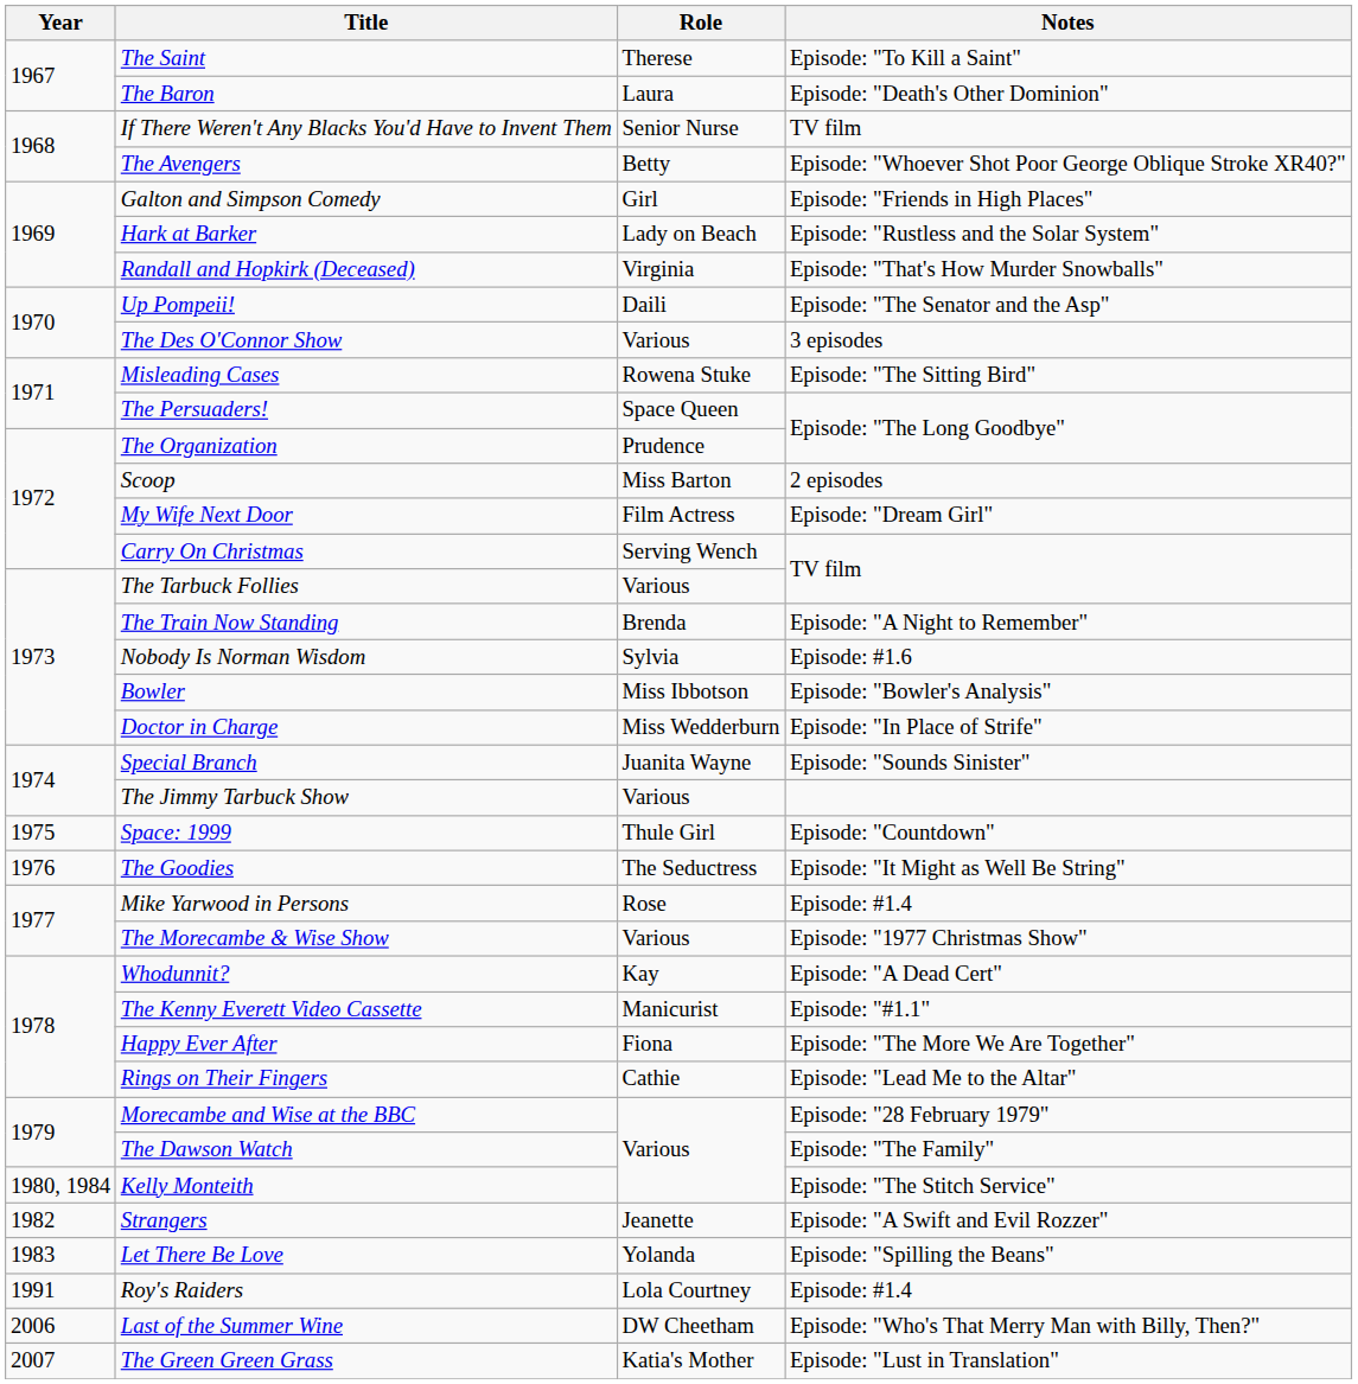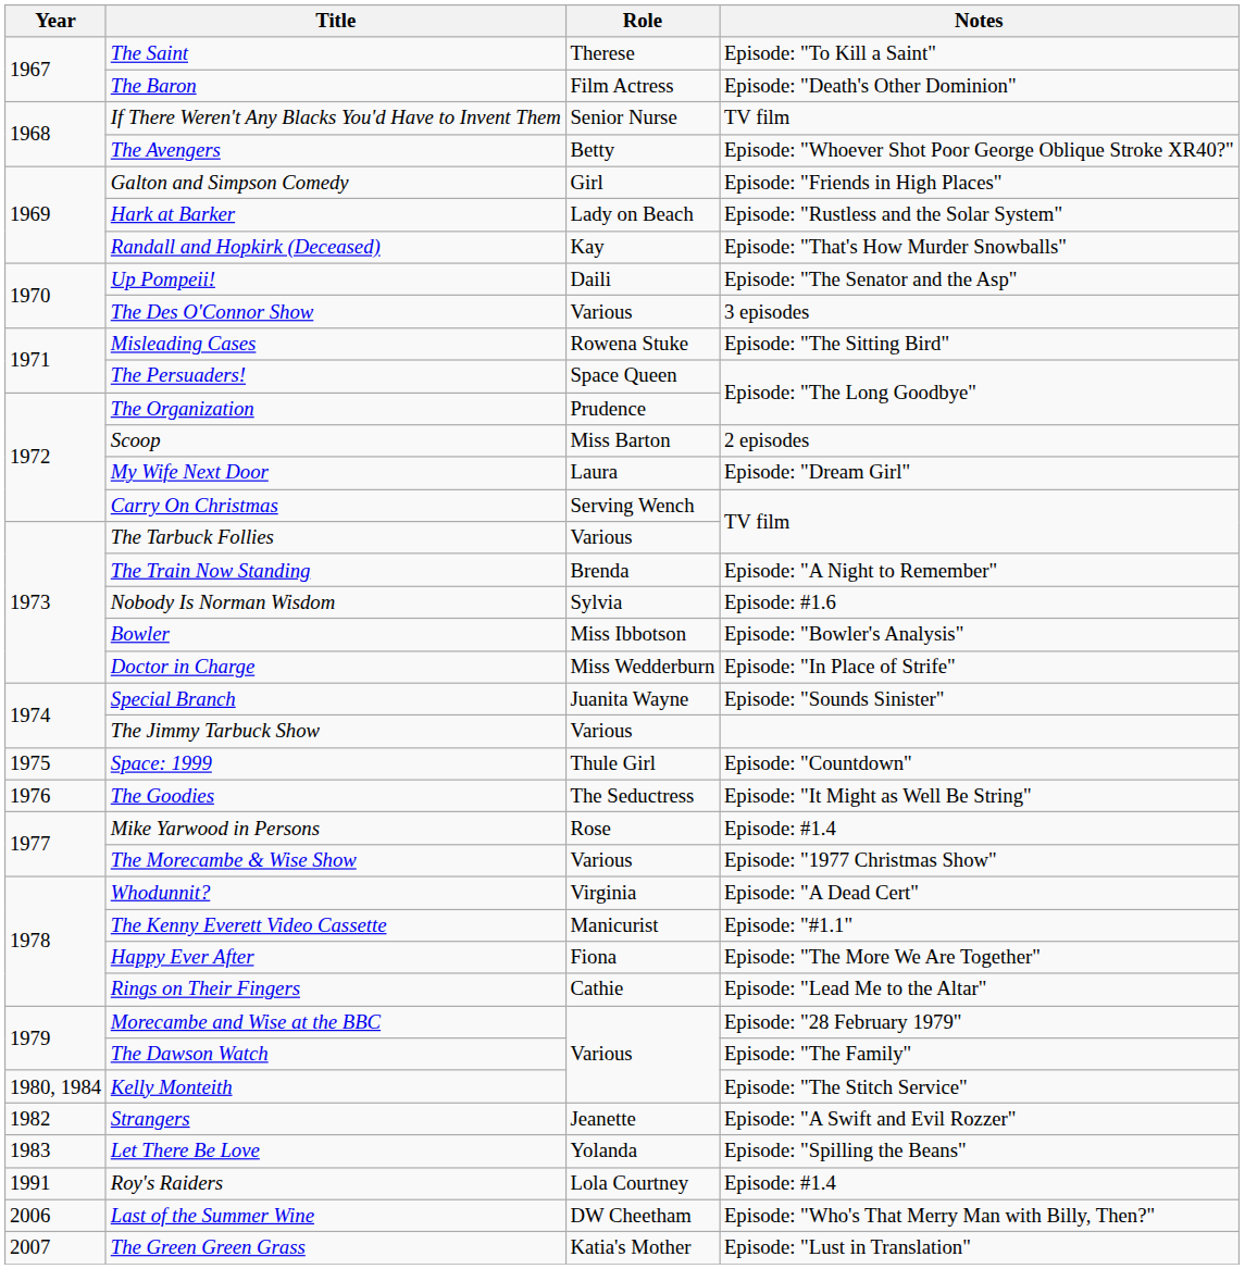 <table class="wikitable sortable">
 <tr>
 <th>Year</th>
 <th>Title</th>
 <th>Role</th>
 <th>Notes</th>
 </tr>
 <tr>
 <td rowspan="2">1967</td>
 <td><em><a href='#'>The Saint</a></em></td>
 <td>Therese</td>
 <td>Episode: "To Kill a Saint"</td>
 </tr>
 <tr>
 <td><em><a href='#'>The Baron</a></em></td>
-<td>Laura</td>
+<td>Film Actress</td>
 <td>Episode: "Death's Other Dominion"</td>
 </tr>
 <tr>
 <td rowspan="2">1968</td>
 <td><em>If There Weren't Any Blacks You'd Have to Invent Them</em></td>
 <td>Senior Nurse</td>
 <td>TV film</td>
 </tr>
 <tr>
 <td><em><a href='#'>The Avengers</a></em></td>
 <td>Betty</td>
 <td>Episode: "Whoever Shot Poor George Oblique Stroke XR40?"</td>
 </tr>
 <tr>
 <td rowspan="3">1969</td>
 <td><em>Galton and Simpson Comedy</em></td>
 <td>Girl</td>
 <td>Episode: "Friends in High Places"</td>
 </tr>
 <tr>
 <td><em><a href='#'>Hark at Barker</a></em></td>
 <td>Lady on Beach</td>
 <td>Episode: "Rustless and the Solar System"</td>
 </tr>
 <tr>
 <td><em><a href='#'>Randall and Hopkirk (Deceased)</a></em></td>
-<td>Virginia</td>
+<td>Kay</td>
 <td>Episode: "That's How Murder Snowballs"</td>
 </tr>
 <tr>
 <td rowspan="2">1970</td>
 <td><em><a href='#'>Up Pompeii!</a></em></td>
 <td>Daili</td>
 <td>Episode: "The Senator and the Asp"</td>
 </tr>
 <tr>
 <td><em><a href='#'>The Des O'Connor Show</a></em></td>
 <td>Various</td>
 <td>3 episodes</td>
 </tr>
 <tr>
 <td rowspan="2">1971</td>
 <td><em><a href='#'>Misleading Cases</a></em></td>
 <td>Rowena Stuke</td>
 <td>Episode: "The Sitting Bird"</td>
 </tr>
 <tr>
 <td><em><a href='#'>The Persuaders!</a></em></td>
 <td>Space Queen</td>
 <td rowspan="2">Episode: "The Long Goodbye"</td>
 </tr>
 <tr>
 <td rowspan="4">1972</td>
 <td><em><a href='#'>The Organization</a></em></td>
 <td>Prudence</td>
 </tr>
 <tr>
 <td><em>Scoop</em></td>
 <td>Miss Barton</td>
 <td>2 episodes</td>
 </tr>
 <tr>
 <td><em><a href='#'>My Wife Next Door</a></em></td>
-<td>Film Actress</td>
+<td>Laura</td>
 <td>Episode: "Dream Girl"</td>
 </tr>
 <tr>
 <td><em><a href='#'>Carry On Christmas</a></em></td>
 <td>Serving Wench</td>
 <td rowspan="2">TV film</td>
 </tr>
 <tr>
 <td rowspan="5">1973</td>
 <td><em>The Tarbuck Follies</em></td>
 <td>Various</td>
 </tr>
 <tr>
 <td><em><a href='#'>The Train Now Standing</a></em></td>
 <td>Brenda</td>
 <td>Episode: "A Night to Remember"</td>
 </tr>
 <tr>
 <td><em>Nobody Is Norman Wisdom</em></td>
 <td>Sylvia</td>
 <td>Episode: #1.6</td>
 </tr>
 <tr>
 <td><em><a href='#'>Bowler</a></em></td>
 <td>Miss Ibbotson</td>
 <td>Episode: "Bowler's Analysis"</td>
 </tr>
 <tr>
 <td><em><a href='#'>Doctor in Charge</a></em></td>
 <td>Miss Wedderburn</td>
 <td>Episode: "In Place of Strife"</td>
 </tr>
 <tr>
 <td rowspan="2">1974</td>
 <td><em><a href='#'>Special Branch</a></em></td>
 <td>Juanita Wayne</td>
 <td>Episode: "Sounds Sinister"</td>
 </tr>
 <tr>
 <td><em>The Jimmy Tarbuck Show</em></td>
 <td>Various</td>
 <td></td>
 </tr>
 <tr>
 <td>1975</td>
 <td><em><a href='#'>Space: 1999</a></em></td>
 <td>Thule Girl</td>
 <td>Episode: "Countdown"</td>
 </tr>
 <tr>
 <td>1976</td>
 <td><em><a href='#'>The Goodies</a></em></td>
 <td>The Seductress</td>
 <td>Episode: "It Might as Well Be String"</td>
 </tr>
 <tr>
 <td rowspan="2">1977</td>
 <td><em>Mike Yarwood in Persons</em></td>
 <td>Rose</td>
 <td>Episode: #1.4</td>
 </tr>
 <tr>
 <td><em><a href='#'>The Morecambe & Wise Show</a></em></td>
 <td>Various</td>
 <td>Episode: "1977 Christmas Show"</td>
 </tr>
 <tr>
 <td rowspan="4">1978</td>
 <td><em><a href='#'>Whodunnit?</a></em></td>
-<td>Kay</td>
+<td>Virginia</td>
 <td>Episode: "A Dead Cert"</td>
 </tr>
 <tr>
 <td><em><a href='#'>The Kenny Everett Video Cassette</a></em></td>
 <td>Manicurist</td>
 <td>Episode: "#1.1"</td>
 </tr>
 <tr>
 <td><em><a href='#'>Happy Ever After</a></em></td>
 <td>Fiona</td>
 <td>Episode: "The More We Are Together"</td>
 </tr>
 <tr>
 <td><em><a href='#'>Rings on Their Fingers</a></em></td>
 <td>Cathie</td>
 <td>Episode: "Lead Me to the Altar"</td>
 </tr>
 <tr>
 <td rowspan="2">1979</td>
 <td><em><a href='#'>Morecambe and Wise at the BBC</a></em></td>
 <td rowspan="3">Various</td>
 <td>Episode: "28 February 1979"</td>
 </tr>
 <tr>
 <td><em><a href='#'>The Dawson Watch</a></em></td>
 <td>Episode: "The Family"</td>
 </tr>
 <tr>
 <td>1980, 1984</td>
 <td><em><a href='#'>Kelly Monteith</a></em></td>
 <td>Episode: "The Stitch Service"</td>
 </tr>
 <tr>
 <td>1982</td>
 <td><em><a href='#'>Strangers</a></em></td>
 <td>Jeanette</td>
 <td>Episode: "A Swift and Evil Rozzer"</td>
 </tr>
 <tr>
 <td>1983</td>
 <td><em><a href='#'>Let There Be Love</a></em></td>
 <td>Yolanda</td>
 <td>Episode: "Spilling the Beans"</td>
 </tr>
 <tr>
 <td>1991</td>
 <td><em>Roy's Raiders</em></td>
 <td>Lola Courtney</td>
 <td>Episode: #1.4</td>
 </tr>
 <tr>
 <td>2006</td>
 <td><em><a href='#'>Last of the Summer Wine</a></em></td>
 <td>DW Cheetham</td>
 <td>Episode: "Who's That Merry Man with Billy, Then?"</td>
 </tr>
 <tr>
 <td>2007</td>
 <td><em><a href='#'>The Green Green Grass</a></em></td>
 <td>Katia's Mother</td>
 <td>Episode: "Lust in Translation"</td>
 </tr>
 </table>
